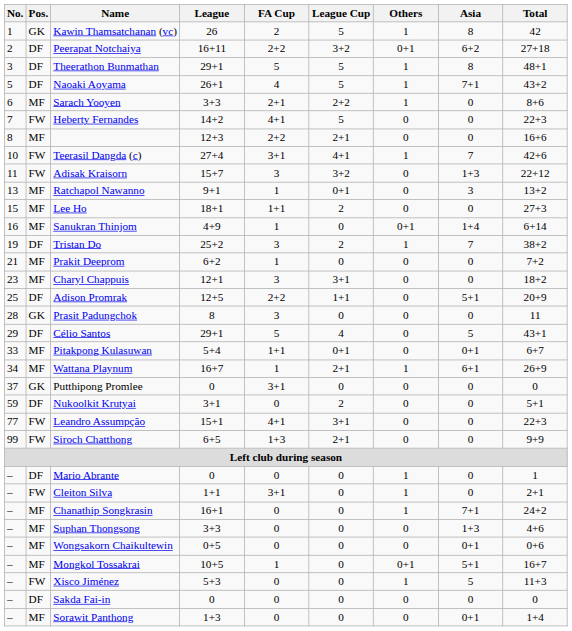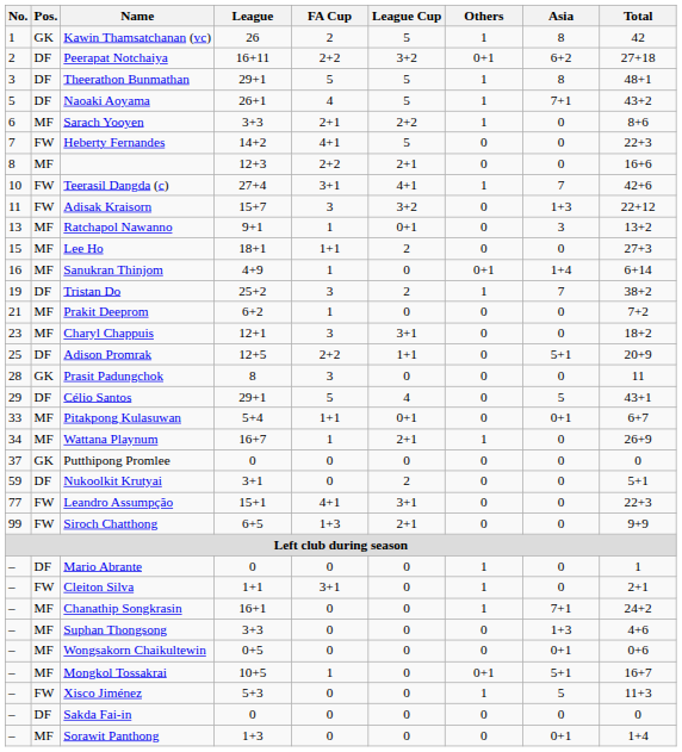 <table class="wikitable" style="text-align:center">
 <tr>
 <th rowspan="1" valign="bottom">No.</th>
 <th rowspan="1" valign="bottom">Pos.</th>
 <th rowspan="1" valign="bottom">Name</th>
 <th rowspan="1" width="85">League</th>
 <th rowspan="1" width="85">FA Cup</th>
 <th rowspan="1" width="85">League Cup</th>
 <th rowspan="1" width="85">Others</th>
 <th rowspan="1" width="85">Asia</th>
 <th rowspan="1" width="85">Total</th>
 </tr>
 <tr>
 <td align="left">1</td>
 <td align="left">GK</td>
 <td align="left"> <a href='#'>Kawin Thamsatchanan</a> (<a href='#'>vc</a>)</td>
 <td>26</td>
 <td>2</td>
 <td>5</td>
 <td>1</td>
 <td>8</td>
 <td>42</td>
 </tr>
 <tr>
 <td align="left">2</td>
 <td align="left">DF</td>
 <td align="left"> <a href='#'>Peerapat Notchaiya</a></td>
 <td>16+11</td>
 <td>2+2</td>
 <td>3+2</td>
 <td>0+1</td>
 <td>6+2</td>
 <td>27+18</td>
 </tr>
 <tr>
 <td align="left">3</td>
 <td align="left">DF</td>
 <td align="left"> <a href='#'>Theerathon Bunmathan</a></td>
 <td>29+1</td>
 <td>5</td>
 <td>5</td>
 <td>1</td>
 <td>8</td>
 <td>48+1</td>
 </tr>
 <tr>
 <td align="left">5</td>
 <td align="left">DF</td>
 <td align="left"> <a href='#'>Naoaki Aoyama</a></td>
 <td>26+1</td>
 <td>4</td>
 <td>5</td>
 <td>1</td>
 <td>7+1</td>
 <td>43+2</td>
 </tr>
 <tr>
 <td align="left">6</td>
 <td align="left">MF</td>
 <td align="left"> <a href='#'>Sarach Yooyen</a></td>
 <td>3+3</td>
 <td>2+1</td>
 <td>2+2</td>
 <td>1</td>
 <td>0</td>
 <td>8+6</td>
 </tr>
 <tr>
 <td align="left">7</td>
 <td align="left">FW</td>
 <td align="left"> <a href='#'>Heberty Fernandes</a></td>
 <td>14+2</td>
 <td>4+1</td>
 <td>5</td>
 <td>0</td>
 <td>0</td>
 <td>22+3</td>
 </tr>
 <tr>
 <td align="left">8</td>
 <td align="left">MF</td>
 <td align="left"></td>
 <td>12+3</td>
 <td>2+2</td>
 <td>2+1</td>
 <td>0</td>
 <td>0</td>
 <td>16+6</td>
 </tr>
 <tr>
 <td align="left">10</td>
 <td align="left">FW</td>
 <td align="left"> <a href='#'>Teerasil Dangda</a> (<a href='#'>c</a>)</td>
 <td>27+4</td>
 <td>3+1</td>
 <td>4+1</td>
 <td>1</td>
 <td>7</td>
 <td>42+6</td>
 </tr>
 <tr>
 <td align="left">11</td>
 <td align="left">FW</td>
 <td align="left"> <a href='#'>Adisak Kraisorn</a></td>
 <td>15+7</td>
 <td>3</td>
 <td>3+2</td>
 <td>0</td>
 <td>1+3</td>
 <td>22+12</td>
 </tr>
 <tr>
 <td align="left">13</td>
 <td align="left">MF</td>
 <td align="left"> <a href='#'>Ratchapol Nawanno</a></td>
 <td>9+1</td>
 <td>1</td>
 <td>0+1</td>
 <td>0</td>
 <td>3</td>
 <td>13+2</td>
 </tr>
 <tr>
 <td align="left">15</td>
 <td align="left">MF</td>
 <td align="left"> <a href='#'>Lee Ho</a></td>
 <td>18+1</td>
 <td>1+1</td>
 <td>2</td>
 <td>0</td>
 <td>0</td>
 <td>27+3</td>
 </tr>
 <tr>
 <td align="left">16</td>
 <td align="left">MF</td>
 <td align="left"> <a href='#'>Sanukran Thinjom</a></td>
 <td>4+9</td>
 <td>1</td>
 <td>0</td>
 <td>0+1</td>
 <td>1+4</td>
 <td>6+14</td>
 </tr>
 <tr>
 <td align="left">19</td>
 <td align="left">DF</td>
 <td align="left"> <a href='#'>Tristan Do</a></td>
 <td>25+2</td>
 <td>3</td>
 <td>2</td>
 <td>1</td>
 <td>7</td>
 <td>38+2</td>
 </tr>
 <tr>
 <td align="left">21</td>
 <td align="left">MF</td>
 <td align="left"> <a href='#'>Prakit Deeprom</a></td>
 <td>6+2</td>
 <td>1</td>
 <td>0</td>
 <td>0</td>
 <td>0</td>
 <td>7+2</td>
 </tr>
 <tr>
 <td align="left">23</td>
 <td align="left">MF</td>
 <td align="left"> <a href='#'>Charyl Chappuis</a></td>
 <td>12+1</td>
 <td>3</td>
 <td>3+1</td>
 <td>0</td>
 <td>0</td>
 <td>18+2</td>
 </tr>
 <tr>
 <td align="left">25</td>
 <td align="left">DF</td>
 <td align="left"> <a href='#'>Adison Promrak</a></td>
 <td>12+5</td>
 <td>2+2</td>
 <td>1+1</td>
 <td>0</td>
 <td>5+1</td>
 <td>20+9</td>
 </tr>
 <tr>
 <td align="left">28</td>
 <td align="left">GK</td>
 <td align="left"> <a href='#'>Prasit Padungchok</a></td>
 <td>8</td>
 <td>3</td>
 <td>0</td>
 <td>0</td>
 <td>0</td>
 <td>11</td>
 </tr>
 <tr>
 <td align="left">29</td>
 <td align="left">DF</td>
 <td align="left"> <a href='#'>Célio Santos</a></td>
 <td>29+1</td>
 <td>5</td>
 <td>4</td>
 <td>0</td>
 <td>5</td>
 <td>43+1</td>
 </tr>
 <tr>
 <td align="left">33</td>
 <td align="left">MF</td>
 <td align="left"> <a href='#'>Pitakpong Kulasuwan</a></td>
 <td>5+4</td>
 <td>1+1</td>
 <td>0+1</td>
 <td>0</td>
 <td>0+1</td>
 <td>6+7</td>
 </tr>
 <tr>
 <td align="left">34</td>
 <td align="left">MF</td>
 <td align="left"> <a href='#'>Wattana Playnum</a></td>
 <td>16+7</td>
 <td>1</td>
 <td>2+1</td>
 <td>1</td>
-<td>6+1</td>
+<td>0</td>
 <td>26+9</td>
 </tr>
 <tr>
 <td align="left">37</td>
 <td align="left">GK</td>
 <td align="left"> Putthipong Promlee</td>
 <td>0</td>
-<td>3+1</td>
+<td>0</td>
 <td>0</td>
 <td>0</td>
 <td>0</td>
 <td>0</td>
 </tr>
 <tr>
 <td align="left">59</td>
 <td align="left">DF</td>
 <td align="left"> <a href='#'>Nukoolkit Krutyai</a></td>
 <td>3+1</td>
 <td>0</td>
 <td>2</td>
 <td>0</td>
 <td>0</td>
 <td>5+1</td>
 </tr>
 <tr>
 <td align="left">77</td>
 <td align="left">FW</td>
 <td align="left"> <a href='#'>Leandro Assumpção</a></td>
 <td>15+1</td>
 <td>4+1</td>
 <td>3+1</td>
 <td>0</td>
 <td>0</td>
 <td>22+3</td>
 </tr>
 <tr>
 <td align="left">99</td>
 <td align="left">FW</td>
 <td align="left"> <a href='#'>Siroch Chatthong</a></td>
 <td>6+5</td>
 <td>1+3</td>
 <td>2+1</td>
 <td>0</td>
 <td>0</td>
 <td>9+9</td>
 </tr>
 <tr>
 <th colspan="15" style="background:#dcdcdc; text-align:center;">Left club during season</th>
 </tr>
 <tr>
 <td align="left">–</td>
 <td align="left">DF</td>
 <td align="left"> <a href='#'>Mario Abrante</a></td>
 <td>0</td>
 <td>0</td>
 <td>0</td>
 <td>1</td>
 <td>0</td>
 <td>1</td>
 </tr>
 <tr>
 <td align="left">–</td>
 <td align="left">FW</td>
 <td align="left"> <a href='#'>Cleiton Silva</a></td>
 <td>1+1</td>
 <td>3+1</td>
 <td>0</td>
 <td>1</td>
 <td>0</td>
 <td>2+1</td>
 </tr>
 <tr>
 <td align="left">–</td>
 <td align="left">MF</td>
 <td align="left"> <a href='#'>Chanathip Songkrasin</a></td>
 <td>16+1</td>
 <td>0</td>
 <td>0</td>
 <td>1</td>
 <td>7+1</td>
 <td>24+2</td>
 </tr>
 <tr>
 <td align="left">–</td>
 <td align="left">MF</td>
 <td align="left"> <a href='#'>Suphan Thongsong</a></td>
 <td>3+3</td>
 <td>0</td>
 <td>0</td>
 <td>0</td>
 <td>1+3</td>
 <td>4+6</td>
 </tr>
 <tr>
 <td align="left">–</td>
 <td align="left">MF</td>
 <td align="left"> <a href='#'>Wongsakorn Chaikultewin</a></td>
 <td>0+5</td>
 <td>0</td>
 <td>0</td>
 <td>0</td>
 <td>0+1</td>
 <td>0+6</td>
 </tr>
 <tr>
 <td align="left">–</td>
 <td align="left">MF</td>
 <td align="left"> <a href='#'>Mongkol Tossakrai</a></td>
 <td>10+5</td>
 <td>1</td>
 <td>0</td>
 <td>0+1</td>
 <td>5+1</td>
 <td>16+7</td>
 </tr>
 <tr>
 <td align="left">–</td>
 <td align="left">FW</td>
 <td align="left"> <a href='#'>Xisco Jiménez</a></td>
 <td>5+3</td>
 <td>0</td>
 <td>0</td>
 <td>1</td>
 <td>5</td>
 <td>11+3</td>
 </tr>
 <tr>
 <td align="left">–</td>
 <td align="left">DF</td>
 <td align="left"> <a href='#'>Sakda Fai-in</a></td>
 <td>0</td>
 <td>0</td>
 <td>0</td>
 <td>0</td>
 <td>0</td>
 <td>0</td>
 </tr>
 <tr>
 <td align="left">–</td>
 <td align="left">MF</td>
 <td align="left"> <a href='#'>Sorawit Panthong</a></td>
 <td>1+3</td>
 <td>0</td>
 <td>0</td>
 <td>0</td>
 <td>0+1</td>
 <td>1+4</td>
 </tr>
 </table>
